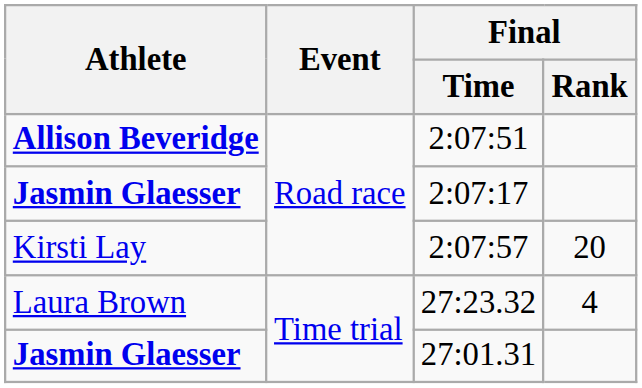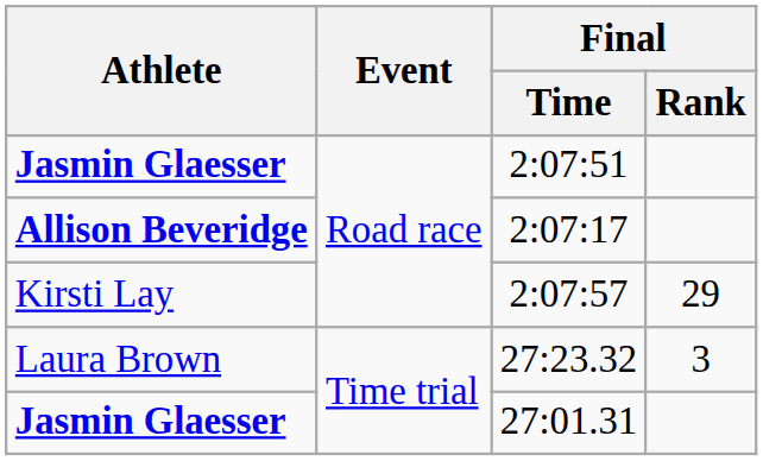 <table class="wikitable" style="font-size:90%">
 <tr>
 <th rowspan=2>Athlete</th>
 <th rowspan=2>Event</th>
 <th colspan=2>Final</th>
 </tr>
 <tr>
 <th>Time</th>
 <th>Rank</th>
 </tr>
 <tr>
-<td><strong><a href='#'>Allison Beveridge</a></strong></td>
+<td><strong><a href='#'>Jasmin Glaesser</a></strong></td>
 <td align=left rowspan=3><a href='#'>Road race</a></td>
 <td align=center>2:07:51</td>
 <td align=center></td>
 </tr>
 <tr>
-<td><strong><a href='#'>Jasmin Glaesser</a></strong></td>
+<td><strong><a href='#'>Allison Beveridge</a></strong></td>
 <td align=center>2:07:17</td>
 <td align=center></td>
 </tr>
 <tr>
 <td><a href='#'>Kirsti Lay</a></td>
 <td align=center>2:07:57</td>
-<td align=center>20</td>
+<td align=center>29</td>
 </tr>
 <tr>
 <td><a href='#'>Laura Brown</a></td>
 <td align=left rowspan=2><a href='#'>Time trial</a></td>
 <td align=center>27:23.32</td>
-<td align=center>4</td>
+<td align=center>3</td>
 </tr>
 <tr>
 <td><strong><a href='#'>Jasmin Glaesser</a></strong></td>
 <td align=center>27:01.31</td>
 <td align=center></td>
 </tr>
 </table>
